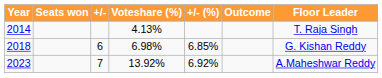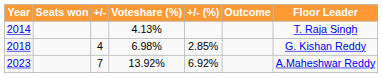 <table class="wikitable">
 <tr>
 <th style="background-color:#FF9933; color:white">Year</th>
 <th style="background-color:#FF9933; color:white">Seats won</th>
 <th style="background-color:#FF9933; color:white">+/-</th>
 <th style="background-color:#FF9933; color:white">Voteshare (%)</th>
 <th style="background-color:#FF9933; color:white">+/- (%)</th>
 <th style="background-color:#FF9933; color:white">Outcome</th>
 <th style="background-color:#FF9933; color:white">Floor Leader</th>
 </tr>
 <tr style="text-align:center;">
 <td><a href='#'>2014</a></td>
 <td></td>
 <td></td>
 <td>4.13%</td>
 <td></td>
 <td></td>
 <td><a href='#'>T. Raja Singh</a></td>
 </tr>
 <tr style="text-align:center;">
 <td><a href='#'>2018</a></td>
 <td></td>
-<td> 6</td>
+<td> 4</td>
 <td>6.98%</td>
-<td> 6.85%</td>
+<td> 2.85%</td>
 <td></td>
 <td><a href='#'>G. Kishan Reddy</a></td>
 </tr>
 <tr style="text-align:center;">
 <td><a href='#'>2023</a></td>
 <td></td>
 <td> 7</td>
 <td>13.92%</td>
 <td> 6.92%</td>
 <td></td>
 <td><a href='#'>A.Maheshwar Reddy</a></td>
 </tr>
 </table>
